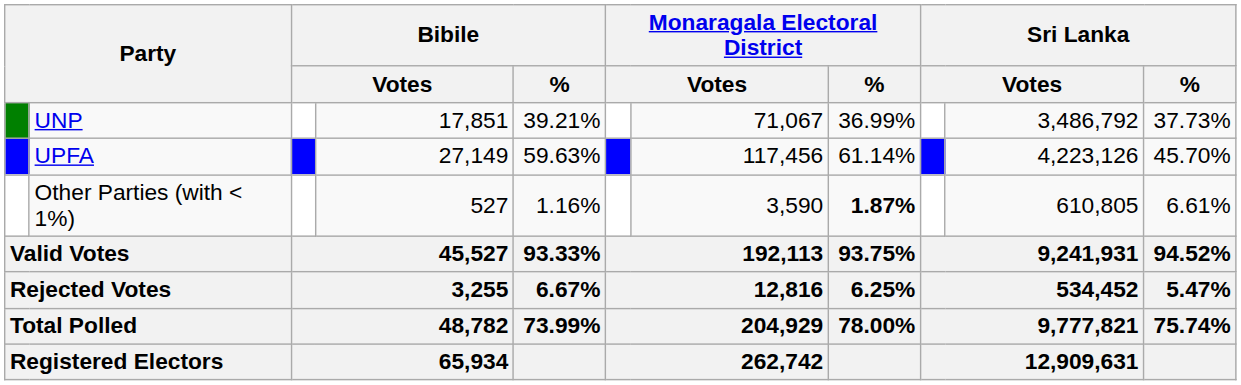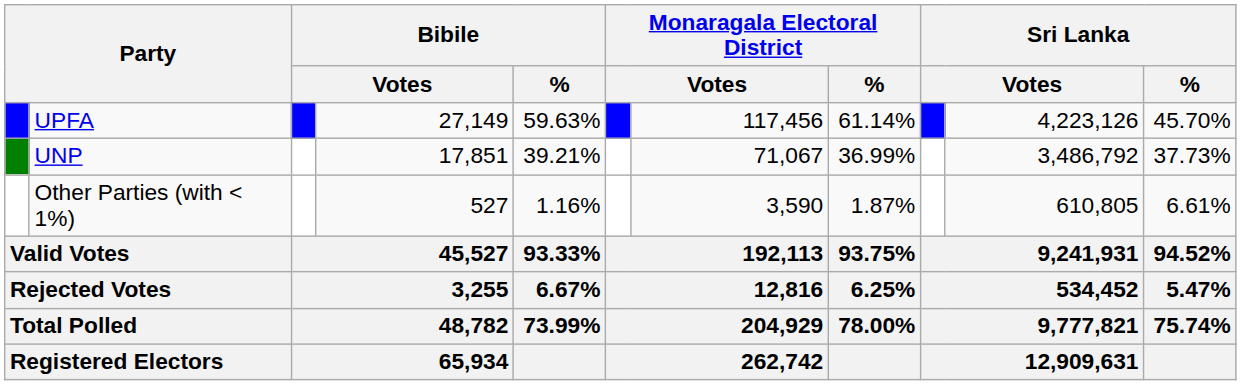 <table class="wikitable">
 <tr>
 <th colspan="2" width="144px"rowspan="2">Party</th>
 <th colspan="3" width="216px">Bibile</th>
 <th colspan="3" width="216px"><a href='#'>Monaragala Electoral District</a></th>
 <th colspan="3" width="216px">Sri Lanka</th>
 </tr>
 <tr>
 <th colspan="2" width="144px">Votes</th>
 <th>%</th>
 <th colspan="2" width="144px">Votes</th>
 <th>%</th>
 <th colspan="2" width="144px">Votes</th>
 <th>%</th>
 </tr>
 <tr>
+<td style="background-color:blue;" width="10px"></td>
+<td style="text-align:left;"><a href='#'>UPFA</a></td>
+<td style="background-color:blue;" width="10px"></td>
+<td style="text-align:right;">27,149</td>
+<td style="text-align:right;">59.63%</td>
+<td style="background-color:blue;" width="10px"></td>
+<td style="text-align:right;">117,456</td>
+<td style="text-align:right;">61.14%</td>
+<td style="background-color:blue;" width="10px"></td>
+<td style="text-align:right;">4,223,126</td>
+<td style="text-align:right;">45.70%</td>
+</tr>
+<tr>
 <td style="background-color:green;" width="10px"></td>
 <td style="text-align:left;"><a href='#'>UNP</a></td>
 <td style="background-color:white;" width="10px"></td>
 <td style="text-align:right;">17,851</td>
 <td style="text-align:right;">39.21%</td>
 <td style="background-color:white;" width="10px"></td>
 <td style="text-align:right;">71,067</td>
 <td style="text-align:right;">36.99%</td>
 <td style="background-color:white;" width="10px"></td>
 <td style="text-align:right;">3,486,792</td>
 <td style="text-align:right;">37.73%</td>
 </tr>
 <tr>
-<td style="background-color:blue;" width="10px"></td>
-<td style="text-align:left;"><a href='#'>UPFA</a></td>
-<td style="background-color:blue;" width="10px"></td>
-<td style="text-align:right;">27,149</td>
-<td style="text-align:right;">59.63%</td>
-<td style="background-color:blue;" width="10px"></td>
-<td style="text-align:right;">117,456</td>
-<td style="text-align:right;">61.14%</td>
-<td style="background-color:blue;" width="10px"></td>
-<td style="text-align:right;">4,223,126</td>
-<td style="text-align:right;">45.70%</td>
-</tr>
-<tr>
 <td style="background-color:white;" width="10px"></td>
 <td style="text-align:left;">Other Parties (with < 1%)</td>
 <td style="background-color:white;" width="10px"></td>
 <td style="text-align:right;">527</td>
 <td style="text-align:right;">1.16%</td>
 <td style="background-color:white;" width="10px"></td>
 <td style="text-align:right;">3,590</td>
-<td style="text-align:right;"><strong>1.87%</strong></td>
+<td style="text-align:right;">1.87%</td>
 <td style="background-color:white;" width="10px"></td>
 <td style="text-align:right;">610,805</td>
 <td style="text-align:right;">6.61%</td>
 </tr>
 <tr>
 <th colspan="2" width="144px"style="text-align:left;">Valid Votes</th>
 <th style="text-align:right;"colspan="2" width="144px">45,527</th>
 <th style="text-align:right;">93.33%</th>
 <th style="text-align:right;"colspan="2" width="144px">192,113</th>
 <th style="text-align:right;">93.75%</th>
 <th style="text-align:right;"colspan="2" width="144px">9,241,931</th>
 <th style="text-align:right;">94.52%</th>
 </tr>
 <tr>
 <th colspan="2" width="144px"style="text-align:left;">Rejected Votes</th>
 <th style="text-align:right;"colspan="2" width="144px">3,255</th>
 <th style="text-align:right;">6.67%</th>
 <th style="text-align:right;"colspan="2" width="144px">12,816</th>
 <th style="text-align:right;">6.25%</th>
 <th style="text-align:right;"colspan="2" width="144px">534,452</th>
 <th style="text-align:right;">5.47%</th>
 </tr>
 <tr>
 <th colspan="2" width="144px"style="text-align:left;">Total Polled</th>
 <th style="text-align:right;"colspan="2" width="144px">48,782</th>
 <th style="text-align:right;">73.99%</th>
 <th style="text-align:right;"colspan="2" width="144px">204,929</th>
 <th style="text-align:right;">78.00%</th>
 <th style="text-align:right;"colspan="2" width="144px">9,777,821</th>
 <th style="text-align:right;">75.74%</th>
 </tr>
 <tr>
 <th colspan="2" width="144px"style="text-align:left;">Registered Electors</th>
 <th style="text-align:right;"colspan="2" width="144px">65,934</th>
 <th></th>
 <th style="text-align:right;"colspan="2" width="144px">262,742</th>
 <th></th>
 <th style="text-align:right;"colspan="2" width="144px">12,909,631</th>
 <th></th>
 </tr>
 </table>
